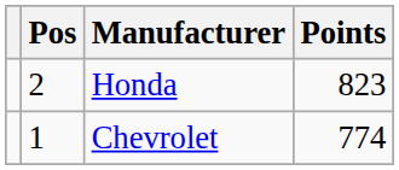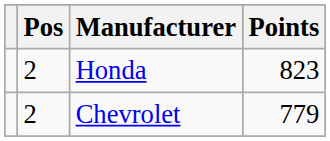 <table class="wikitable" style="font-size: 95%;">
 <tr>
 <th></th>
 <th>Pos</th>
 <th>Manufacturer</th>
 <th>Points</th>
 </tr>
 <tr>
 <td align="left"></td>
 <td>2</td>
 <td> <a href='#'>Honda</a></td>
 <td align="right">823</td>
 </tr>
 <tr>
 <td align="left"></td>
-<td>1</td>
+<td>2</td>
 <td> <a href='#'>Chevrolet</a></td>
-<td align="right">774</td>
+<td align="right">779</td>
 </tr>
 </table>
